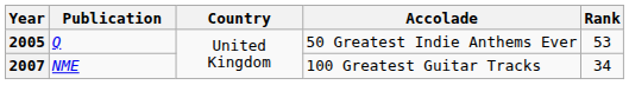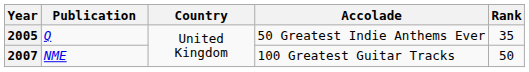 <table class="wikitable plainrowheaders" style="text-align:left;">
 <tr>
 <th scope="col">Year</th>
 <th scope="col" style="width:8em;">Publication</th>
 <th scope="col" style="width:8em;">Country</th>
 <th scope="col">Accolade</th>
 <th scope="col">Rank</th>
 </tr>
 <tr>
 <th scope="row">2005</th>
 <td><em><a href='#'>Q</a></em></td>
 <td style="text-align:center;" rowspan="2">United Kingdom</td>
 <td>50 Greatest Indie Anthems Ever</td>
-<td style="text-align:center;">53</td>
+<td style="text-align:center;">35</td>
 </tr>
 <tr>
 <th scope="row">2007</th>
 <td><em><a href='#'>NME</a></em></td>
 <td>100 Greatest Guitar Tracks</td>
-<td style="text-align:center;">34</td>
+<td style="text-align:center;">50</td>
 </tr>
 </table>
